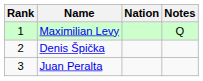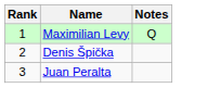 <table class="wikitable sortable" style="text-align:center">
 <tr>
 <th>Rank</th>
 <th>Name</th>
-<th>Nation</th>
 <th>Notes</th>
 </tr>
 <tr bgcolor=ccffcc>
 <td>1</td>
 <td align=left><a href='#'>Maximilian Levy</a></td>
-<td align=left></td>
 <td>Q</td>
 </tr>
 <tr>
 <td>2</td>
 <td align=left><a href='#'>Denis Špička</a></td>
-<td align=left></td>
 <td></td>
 </tr>
 <tr>
 <td>3</td>
 <td align=left><a href='#'>Juan Peralta</a></td>
-<td align=left></td>
 <td></td>
 </tr>
 </table>
